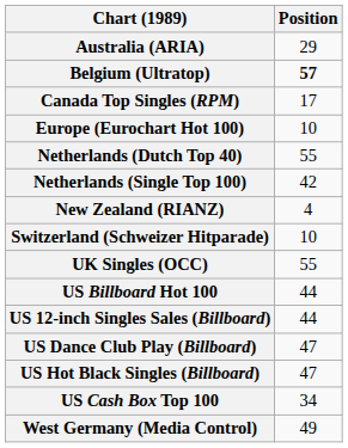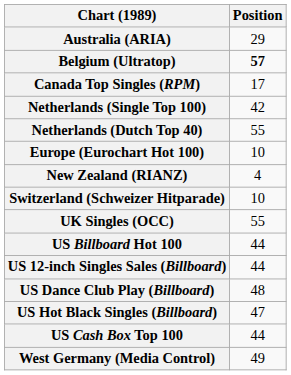 <table class="wikitable sortable plainrowheaders" style="text-align:center">
 <tr>
 <th scope="col">Chart (1989)</th>
 <th scope="col">Position</th>
 </tr>
 <tr>
 <th scope="row">Australia (ARIA)</th>
 <td>29</td>
 </tr>
 <tr>
 <th scope="row">Belgium (Ultratop)</th>
 <td><strong>57</strong></td>
 </tr>
 <tr>
 <th scope="row">Canada Top Singles (<em>RPM</em>)</th>
 <td>17</td>
 </tr>
 <tr>
-<th scope="row">Europe (Eurochart Hot 100)</th>
-<td>10</td>
+<th scope="row">Netherlands (Single Top 100)</th>
+<td>42</td>
 </tr>
 <tr>
 <th scope="row">Netherlands (Dutch Top 40)</th>
 <td>55</td>
 </tr>
 <tr>
-<th scope="row">Netherlands (Single Top 100)</th>
-<td>42</td>
+<th scope="row">Europe (Eurochart Hot 100)</th>
+<td>10</td>
 </tr>
 <tr>
 <th scope="row">New Zealand (RIANZ)</th>
 <td>4</td>
 </tr>
 <tr>
 <th scope="row">Switzerland (Schweizer Hitparade)</th>
 <td>10</td>
 </tr>
 <tr>
 <th scope="row">UK Singles (OCC)</th>
 <td>55</td>
 </tr>
 <tr>
 <th scope="row">US <em>Billboard</em> Hot 100</th>
 <td>44</td>
 </tr>
 <tr>
 <th scope="row">US 12-inch Singles Sales (<em>Billboard</em>)</th>
 <td>44</td>
 </tr>
 <tr>
 <th scope="row">US Dance Club Play (<em>Billboard</em>)</th>
-<td>47</td>
+<td>48</td>
 </tr>
 <tr>
 <th scope="row">US Hot Black Singles (<em>Billboard</em>)</th>
 <td>47</td>
 </tr>
 <tr>
 <th scope="row">US <em>Cash Box</em> Top 100</th>
-<td>34</td>
+<td>44</td>
 </tr>
 <tr>
 <th scope="row">West Germany (Media Control)</th>
 <td>49</td>
 </tr>
 </table>
